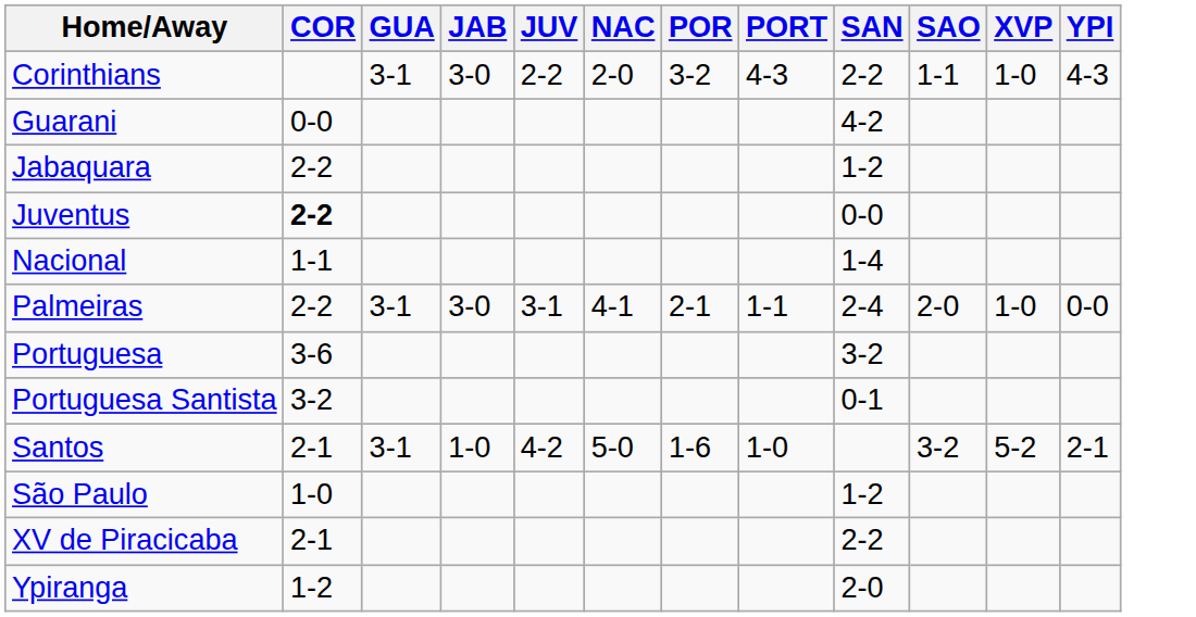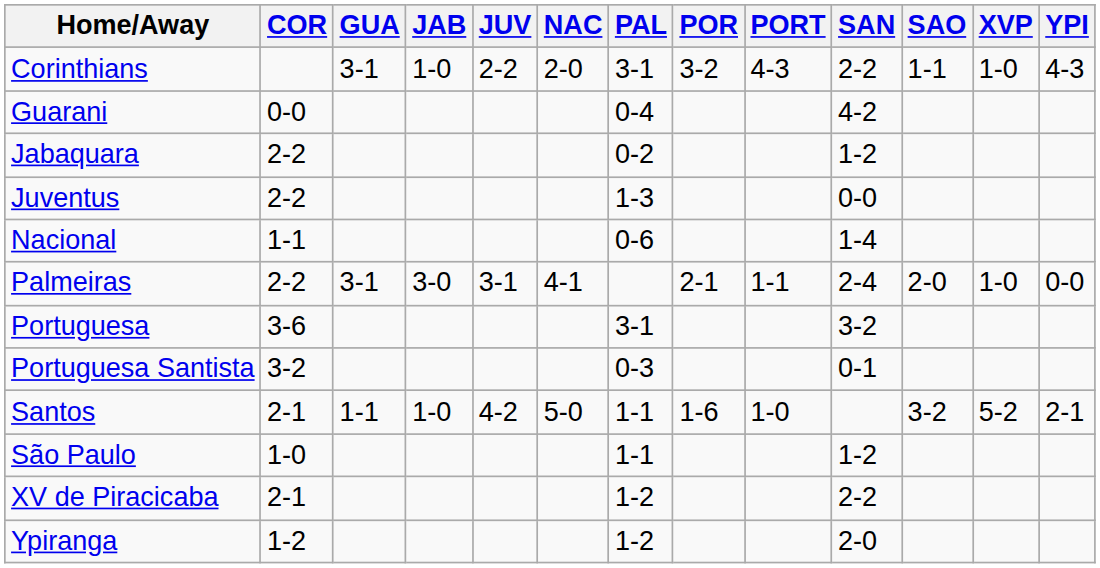 <table class="wikitable">
 <tr>
 <th>Home/Away</th>
 <th><a href='#'>COR</a></th>
 <th><a href='#'>GUA</a></th>
 <th><a href='#'>JAB</a></th>
 <th><a href='#'>JUV</a></th>
 <th><a href='#'>NAC</a></th>
+<th><a href='#'>PAL</a></th>
 <th><a href='#'>POR</a></th>
 <th><a href='#'>PORT</a></th>
 <th><a href='#'>SAN</a></th>
 <th><a href='#'>SAO</a></th>
 <th><a href='#'>XVP</a></th>
 <th><a href='#'>YPI</a></th>
 </tr>
 <tr>
 <td><a href='#'>Corinthians</a></td>
 <td></td>
 <td>3-1</td>
-<td>3-0</td>
+<td>1-0</td>
 <td>2-2</td>
 <td>2-0</td>
+<td>3-1</td>
 <td>3-2</td>
 <td>4-3</td>
 <td>2-2</td>
 <td>1-1</td>
 <td>1-0</td>
 <td>4-3</td>
 </tr>
 <tr>
 <td><a href='#'>Guarani</a></td>
 <td>0-0</td>
 <td></td>
 <td></td>
 <td></td>
 <td></td>
+<td>0-4</td>
 <td></td>
 <td></td>
 <td>4-2</td>
 <td></td>
 <td></td>
 <td></td>
 </tr>
 <tr>
 <td><a href='#'>Jabaquara</a></td>
 <td>2-2</td>
 <td></td>
 <td></td>
 <td></td>
 <td></td>
+<td>0-2</td>
 <td></td>
 <td></td>
 <td>1-2</td>
 <td></td>
 <td></td>
 <td></td>
 </tr>
 <tr>
 <td><a href='#'>Juventus</a></td>
-<td><strong>2-2</strong></td>
+<td>2-2</td>
 <td></td>
 <td></td>
 <td></td>
 <td></td>
+<td>1-3</td>
 <td></td>
 <td></td>
 <td>0-0</td>
 <td></td>
 <td></td>
 <td></td>
 </tr>
 <tr>
 <td><a href='#'>Nacional</a></td>
 <td>1-1</td>
 <td></td>
 <td></td>
 <td></td>
 <td></td>
+<td>0-6</td>
 <td></td>
 <td></td>
 <td>1-4</td>
 <td></td>
 <td></td>
 <td></td>
 </tr>
 <tr>
 <td><a href='#'>Palmeiras</a></td>
 <td>2-2</td>
 <td>3-1</td>
 <td>3-0</td>
 <td>3-1</td>
 <td>4-1</td>
+<td></td>
 <td>2-1</td>
 <td>1-1</td>
 <td>2-4</td>
 <td>2-0</td>
 <td>1-0</td>
 <td>0-0</td>
 </tr>
 <tr>
 <td><a href='#'>Portuguesa</a></td>
 <td>3-6</td>
 <td></td>
 <td></td>
 <td></td>
 <td></td>
+<td>3-1</td>
 <td></td>
 <td></td>
 <td>3-2</td>
 <td></td>
 <td></td>
 <td></td>
 </tr>
 <tr>
 <td><a href='#'>Portuguesa Santista</a></td>
 <td>3-2</td>
 <td></td>
 <td></td>
 <td></td>
 <td></td>
+<td>0-3</td>
 <td></td>
 <td></td>
 <td>0-1</td>
 <td></td>
 <td></td>
 <td></td>
 </tr>
 <tr>
 <td><a href='#'>Santos</a></td>
 <td>2-1</td>
-<td>3-1</td>
+<td>1-1</td>
 <td>1-0</td>
 <td>4-2</td>
 <td>5-0</td>
+<td>1-1</td>
 <td>1-6</td>
 <td>1-0</td>
 <td></td>
 <td>3-2</td>
 <td>5-2</td>
 <td>2-1</td>
 </tr>
 <tr>
 <td><a href='#'>São Paulo</a></td>
 <td>1-0</td>
 <td></td>
 <td></td>
 <td></td>
 <td></td>
+<td>1-1</td>
 <td></td>
 <td></td>
 <td>1-2</td>
 <td></td>
 <td></td>
 <td></td>
 </tr>
 <tr>
 <td><a href='#'>XV de Piracicaba</a></td>
 <td>2-1</td>
 <td></td>
 <td></td>
 <td></td>
 <td></td>
+<td>1-2</td>
 <td></td>
 <td></td>
 <td>2-2</td>
 <td></td>
 <td></td>
 <td></td>
 </tr>
 <tr>
 <td><a href='#'>Ypiranga</a></td>
 <td>1-2</td>
 <td></td>
 <td></td>
 <td></td>
 <td></td>
+<td>1-2</td>
 <td></td>
 <td></td>
 <td>2-0</td>
 <td></td>
 <td></td>
 <td></td>
 </tr>
 </table>
